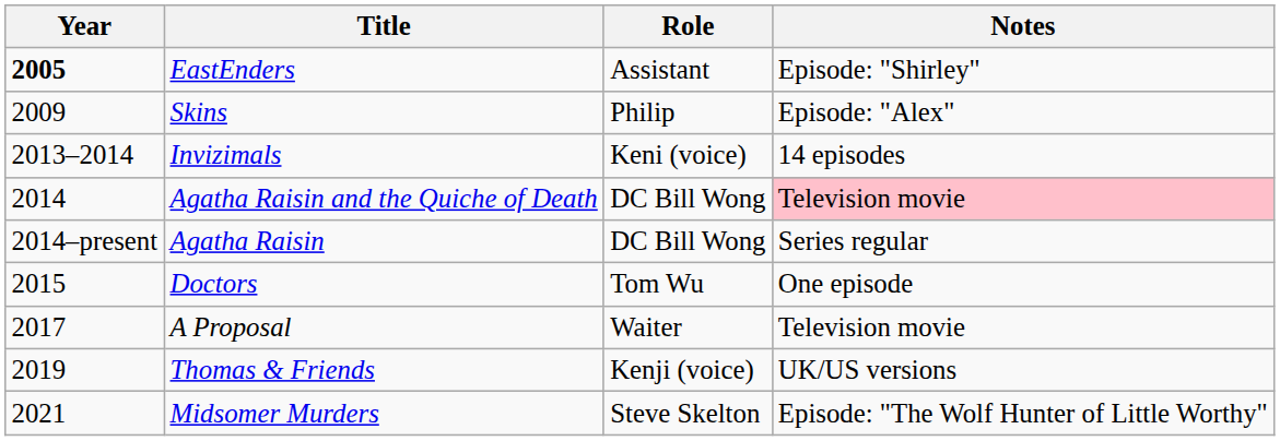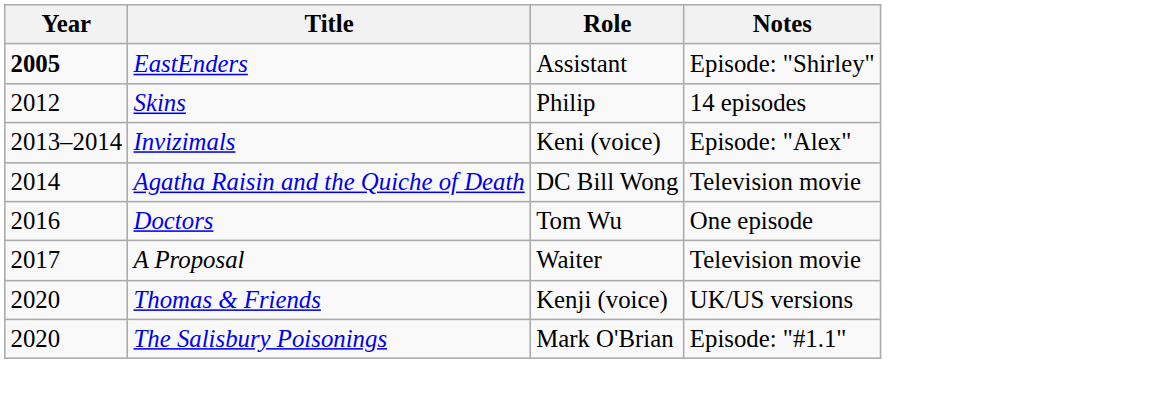 <table class="wikitable sortable">
 <tr>
 <th>Year</th>
 <th>Title</th>
 <th>Role</th>
 <th>Notes</th>
 </tr>
 <tr>
 <td><strong>2005</strong></td>
 <td><em><a href='#'>EastEnders</a></em></td>
 <td>Assistant</td>
 <td>Episode: "Shirley"</td>
 </tr>
 <tr>
-<td>2009</td>
+<td>2012</td>
 <td><em><a href='#'>Skins</a></em></td>
 <td>Philip</td>
-<td>Episode: "Alex"</td>
+<td>14 episodes</td>
 </tr>
 <tr>
 <td>2013–2014</td>
 <td><em><a href='#'>Invizimals</a></em></td>
 <td>Keni (voice)</td>
-<td>14 episodes</td>
+<td>Episode: "Alex"</td>
 </tr>
 <tr>
 <td>2014</td>
 <td><em><a href='#'>Agatha Raisin and the Quiche of Death</a></em></td>
 <td>DC Bill Wong</td>
-<td style="background: pink;">Television movie</td>
+<td>Television movie</td>
 </tr>
 <tr>
-<td>2014–present</td>
-<td><em><a href='#'>Agatha Raisin</a></em></td>
-<td>DC Bill Wong</td>
-<td>Series regular</td>
-</tr>
-<tr>
-<td>2015</td>
+<td>2016</td>
 <td><em><a href='#'>Doctors</a></em></td>
 <td>Tom Wu</td>
 <td>One episode</td>
 </tr>
 <tr>
 <td>2017</td>
 <td><em>A Proposal</em></td>
 <td>Waiter</td>
 <td>Television movie</td>
 </tr>
 <tr>
-<td>2019</td>
+<td>2020</td>
 <td><em><a href='#'>Thomas & Friends</a></em></td>
 <td>Kenji (voice)</td>
 <td>UK/US versions</td>
 </tr>
 <tr>
-<td>2021</td>
-<td><em><a href='#'>Midsomer Murders</a></em></td>
-<td>Steve Skelton</td>
-<td>Episode: "The Wolf Hunter of Little Worthy"</td>
+<td>2020</td>
+<td><em><a href='#'>The Salisbury Poisonings</a></em></td>
+<td>Mark O'Brian</td>
+<td>Episode: "#1.1"</td>
 </tr>
 </table>
